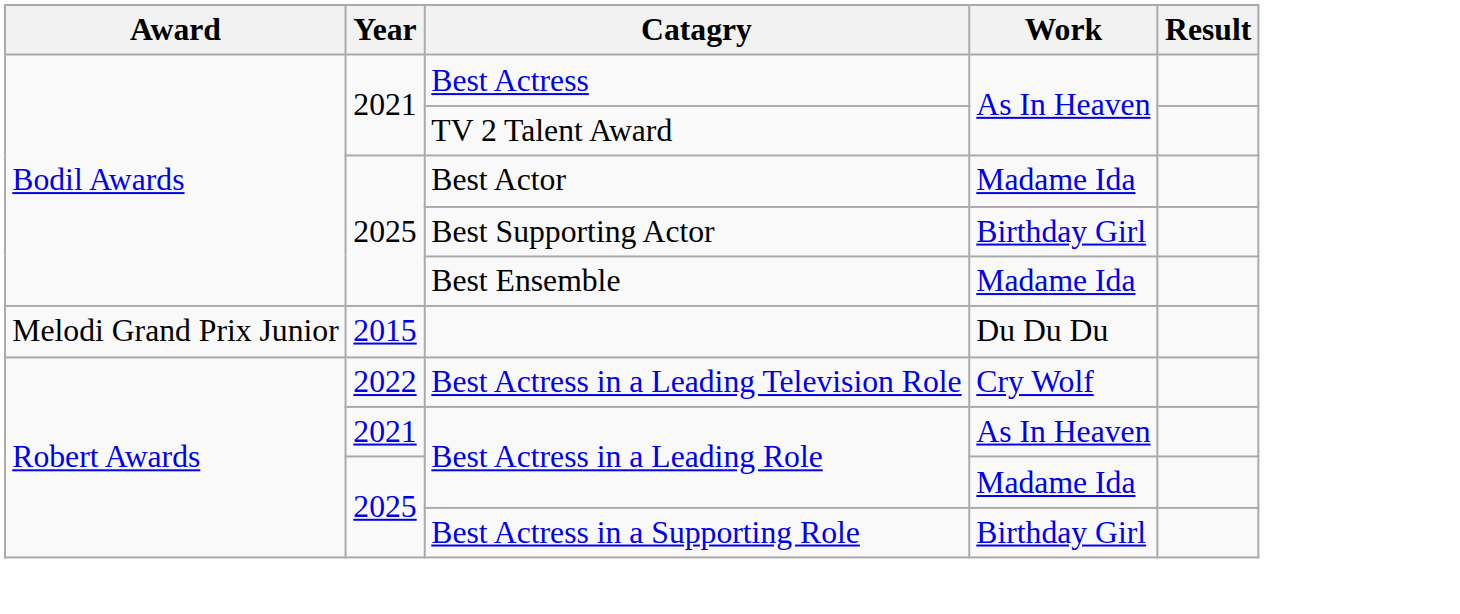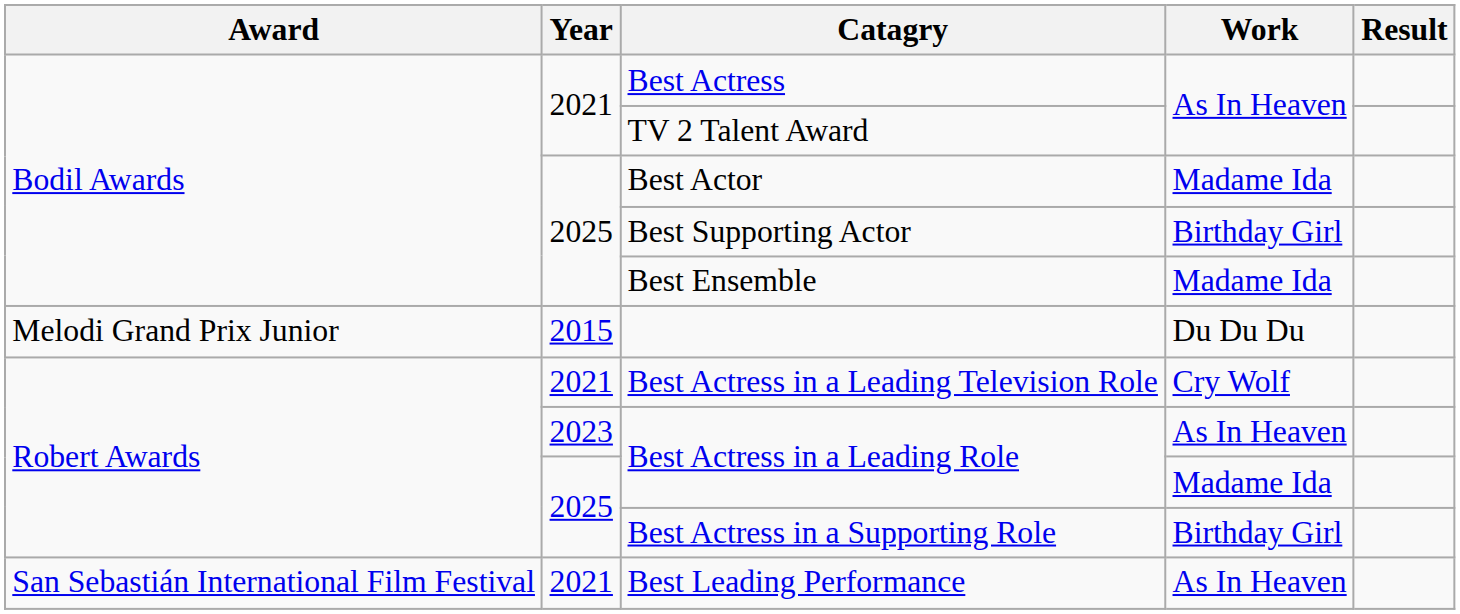 <table class="wikitable">
 <tr>
 <th>Award</th>
 <th>Year</th>
 <th>Catagry</th>
 <th>Work</th>
 <th>Result</th>
 </tr>
 <tr>
 <td rowspan="5"><a href='#'>Bodil Awards</a></td>
 <td rowspan="2">2021</td>
 <td><a href='#'>Best Actress</a></td>
 <td rowspan="2"><a href='#'>As In Heaven</a></td>
 <td></td>
 </tr>
 <tr>
 <td>TV 2 Talent Award</td>
 <td></td>
 </tr>
 <tr>
 <td rowspan="3">2025</td>
 <td>Best Actor</td>
 <td><a href='#'>Madame Ida</a></td>
 <td></td>
 </tr>
 <tr>
 <td>Best Supporting Actor</td>
 <td><a href='#'>Birthday Girl</a></td>
 <td></td>
 </tr>
 <tr>
 <td>Best Ensemble</td>
 <td><a href='#'>Madame Ida</a></td>
 <td></td>
 </tr>
 <tr>
 <td>Melodi Grand Prix Junior</td>
 <td><a href='#'>2015</a></td>
 <td></td>
 <td>Du Du Du</td>
 <td></td>
 </tr>
 <tr>
 <td rowspan="4"><a href='#'>Robert Awards</a></td>
-<td><a href='#'>2022</a></td>
+<td><a href='#'>2021</a></td>
 <td><a href='#'>Best Actress in a Leading Television Role</a></td>
 <td><a href='#'>Cry Wolf</a></td>
 <td></td>
 </tr>
 <tr>
-<td><a href='#'>2021</a></td>
+<td><a href='#'>2023</a></td>
 <td rowspan="2"><a href='#'>Best Actress in a Leading Role</a></td>
 <td><a href='#'>As In Heaven</a></td>
 <td></td>
 </tr>
 <tr>
 <td rowspan="2"><a href='#'>2025</a></td>
 <td><a href='#'>Madame Ida</a></td>
 <td></td>
 </tr>
 <tr>
 <td><a href='#'>Best Actress in a Supporting Role</a></td>
 <td><a href='#'>Birthday Girl</a></td>
 <td></td>
 </tr>
+<tr>
+<td><a href='#'>San Sebastián International Film Festival</a></td>
+<td><a href='#'>2021</a></td>
+<td><a href='#'>Best Leading Performance</a></td>
+<td><a href='#'>As In Heaven</a></td>
+<td></td>
+</tr>
 </table>
